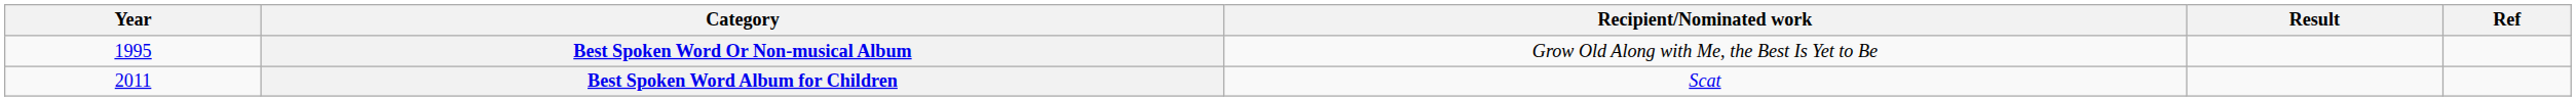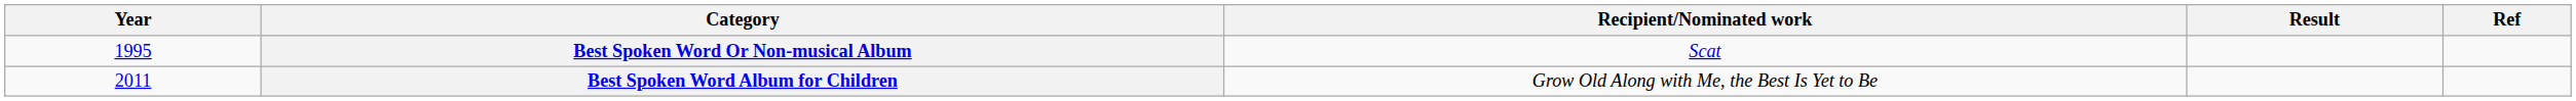 <table class="wikitable plainrowheaders" style="font-size: 90%; text-align:center" width=100%>
 <tr>
 <th scope="col" width="10%">Year</th>
 <th scope="col" width="37.5%">Category</th>
 <th scope="col" width="37.5%">Recipient/Nominated work</th>
 <th scope="col" width="10%">Result</th>
 <th scope="col" width="5%">Ref</th>
 </tr>
 <tr>
 <td><a href='#'>1995</a></td>
 <th scope="row" style="text-align:center"><a href='#'>Best Spoken Word Or Non-musical Album</a></th>
-<td><em>Grow Old Along with Me, the Best Is Yet to Be</em></td>
+<td><em><a href='#'>Scat</a></em></td>
 <td></td>
 <td></td>
 </tr>
 <tr>
 <td><a href='#'>2011</a></td>
 <th scope="row" style="text-align:center"><a href='#'>Best Spoken Word Album for Children</a></th>
-<td><em><a href='#'>Scat</a></em></td>
+<td><em>Grow Old Along with Me, the Best Is Yet to Be</em></td>
 <td></td>
 <td></td>
 </tr>
 </table>
